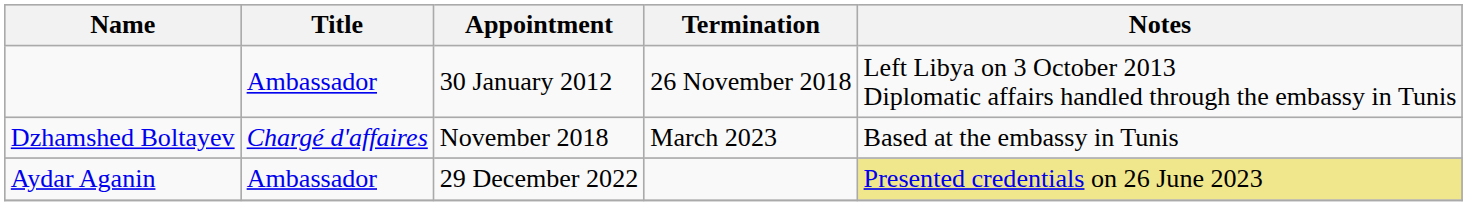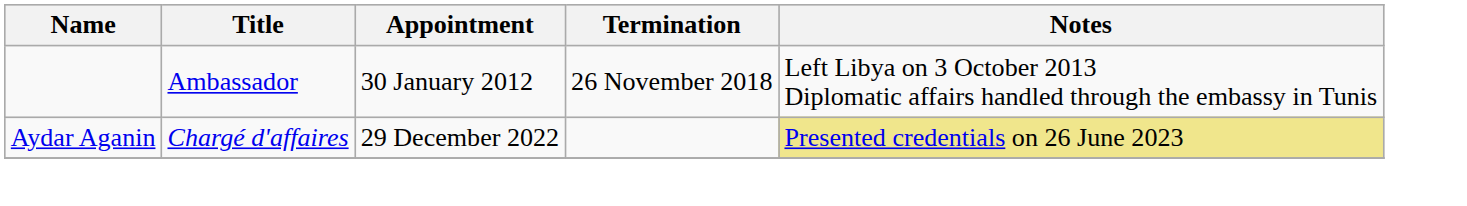 <table class="wikitable">
 <tr valign="middle">
 <th>Name</th>
 <th>Title</th>
 <th>Appointment</th>
 <th>Termination</th>
 <th>Notes</th>
 </tr>
 <tr>
 <td></td>
 <td><a href='#'>Ambassador</a></td>
 <td>30 January 2012</td>
 <td>26 November 2018</td>
 <td>Left Libya on 3 October 2013<br>Diplomatic affairs handled through the embassy in Tunis</td>
 </tr>
 <tr>
-<td><a href='#'>Dzhamshed Boltayev</a></td>
+<td><a href='#'>Aydar Aganin</a></td>
 <td><em><a href='#'>Chargé d'affaires</a></em></td>
-<td>November 2018</td>
-<td>March 2023</td>
-<td>Based at the embassy in Tunis</td>
-</tr>
-<tr>
-<td><a href='#'>Aydar Aganin</a></td>
-<td><a href='#'>Ambassador</a></td>
 <td>29 December 2022</td>
 <td></td>
 <td style="background: khaki;"><a href='#'>Presented credentials</a> on 26 June 2023</td>
 </tr>
 <tr>
 </tr>
 </table>
